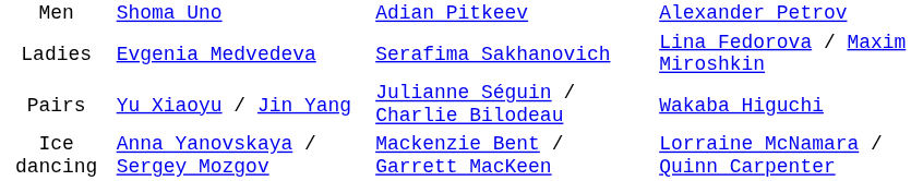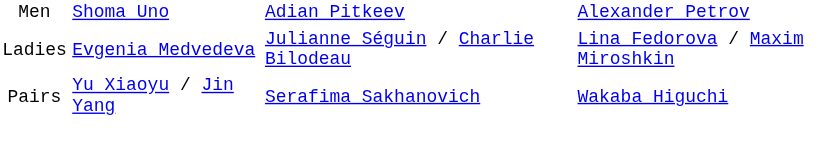 <table>
 <tr>
 <td align=center>Men</td>
 <td> <a href='#'>Shoma Uno</a></td>
 <td> <a href='#'>Adian Pitkeev</a></td>
 <td> <a href='#'>Alexander Petrov</a></td>
 </tr>
 <tr>
 <td align=center>Ladies</td>
 <td> <a href='#'>Evgenia Medvedeva</a></td>
-<td> <a href='#'>Serafima Sakhanovich</a></td>
+<td> <a href='#'>Julianne Séguin</a> / <a href='#'>Charlie Bilodeau</a></td>
 <td> <a href='#'>Lina Fedorova</a> / <a href='#'>Maxim Miroshkin</a></td>
 </tr>
 <tr>
 <td align=center>Pairs</td>
 <td> <a href='#'>Yu Xiaoyu</a> / <a href='#'>Jin Yang</a></td>
-<td> <a href='#'>Julianne Séguin</a> / <a href='#'>Charlie Bilodeau</a></td>
+<td> <a href='#'>Serafima Sakhanovich</a></td>
 <td> <a href='#'>Wakaba Higuchi</a></td>
 </tr>
-<tr>
-<td align=center>Ice dancing</td>
-<td> <a href='#'>Anna Yanovskaya</a> / <a href='#'>Sergey Mozgov</a></td>
-<td> <a href='#'>Mackenzie Bent</a> / <a href='#'>Garrett MacKeen</a></td>
-<td> <a href='#'>Lorraine McNamara</a> / <a href='#'>Quinn Carpenter</a></td>
-</tr>
 </table>
